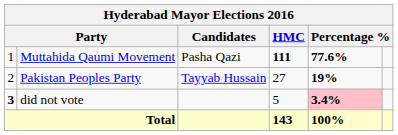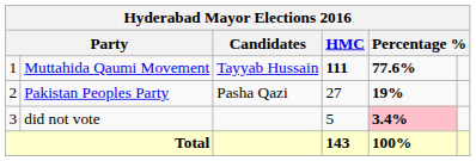 <table class="wikitable">
 <tr>
 <th colspan="6">Hyderabad Mayor Elections 2016</th>
 </tr>
 <tr>
 <th colspan="2">Party</th>
 <th>Candidates</th>
 <th><a href='#'>HMC</a></th>
 <th colspan="2">Percentage %</th>
 </tr>
 <tr>
 <td>1</td>
 <td> <a href='#'>Muttahida Qaumi Movement</a></td>
-<td>Pasha Qazi</td>
+<td><a href='#'>Tayyab Hussain</a></td>
 <td><strong>111</strong></td>
 <td><strong>77.6%</strong></td>
 <td></td>
 </tr>
 <tr>
 <td>2</td>
 <td> <a href='#'>Pakistan Peoples Party</a></td>
-<td><a href='#'>Tayyab Hussain</a></td>
+<td>Pasha Qazi</td>
 <td>27</td>
 <td><strong>19%</strong></td>
 <td></td>
 </tr>
 <tr>
-<td><strong>3</strong></td>
+<td>3</td>
 <td>did not vote</td>
 <td></td>
 <td>5</td>
 <td style="background: pink;"><strong>3.4%</strong></td>
 <td></td>
 </tr>
 <tr style="border: 1px solid black; background: #ffffcc;">
 <td colspan="2" align=right><strong>Total</strong></td>
 <td></td>
 <td><strong>143</strong></td>
 <td><strong>100%</strong></td>
 <td></td>
 </tr>
 </table>
